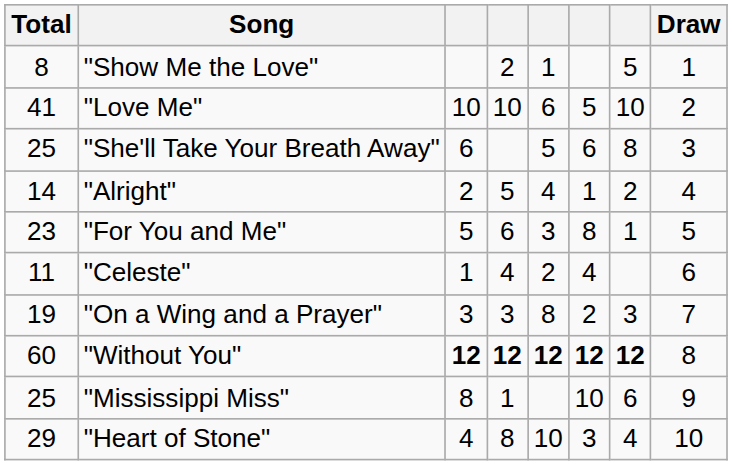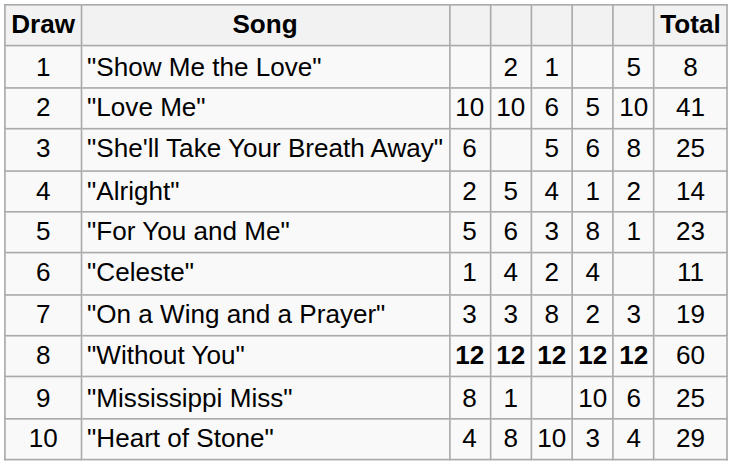 <table class="wikitable plainrowheaders" style="margin: 1em auto 1em auto; text-align:center;">
 <tr>
-<th>Total</th>
+<th>Draw</th>
 <th>Song</th>
 <th></th>
 <th></th>
 <th></th>
 <th></th>
 <th></th>
-<th>Draw</th>
+<th>Total</th>
 </tr>
 <tr>
-<td>8</td>
+<td>1</td>
 <td align="left">"Show Me the Love"</td>
 <td></td>
 <td>2</td>
 <td>1</td>
 <td></td>
 <td>5</td>
-<td>1</td>
+<td>8</td>
 </tr>
 <tr>
-<td>41</td>
+<td>2</td>
 <td align="left">"Love Me"</td>
 <td>10</td>
 <td>10</td>
 <td>6</td>
 <td>5</td>
 <td>10</td>
-<td>2</td>
+<td>41</td>
 </tr>
 <tr>
-<td>25</td>
+<td>3</td>
 <td align="left">"She'll Take Your Breath Away"</td>
 <td>6</td>
 <td></td>
 <td>5</td>
 <td>6</td>
 <td>8</td>
-<td>3</td>
+<td>25</td>
 </tr>
 <tr>
-<td>14</td>
+<td>4</td>
 <td align="left">"Alright"</td>
 <td>2</td>
 <td>5</td>
 <td>4</td>
 <td>1</td>
 <td>2</td>
-<td>4</td>
+<td>14</td>
 </tr>
 <tr>
-<td>23</td>
+<td>5</td>
 <td align="left">"For You and Me"</td>
 <td>5</td>
 <td>6</td>
 <td>3</td>
 <td>8</td>
 <td>1</td>
-<td>5</td>
+<td>23</td>
 </tr>
 <tr>
-<td>11</td>
+<td>6</td>
 <td align="left">"Celeste"</td>
 <td>1</td>
 <td>4</td>
 <td>2</td>
 <td>4</td>
 <td></td>
-<td>6</td>
+<td>11</td>
 </tr>
 <tr>
-<td>19</td>
+<td>7</td>
 <td align="left">"On a Wing and a Prayer"</td>
 <td>3</td>
 <td>3</td>
 <td>8</td>
 <td>2</td>
 <td>3</td>
-<td>7</td>
+<td>19</td>
 </tr>
 <tr>
-<td>60</td>
+<td>8</td>
 <td align="left">"Without You"</td>
 <td><strong>12</strong></td>
 <td><strong>12</strong></td>
 <td><strong>12</strong></td>
 <td><strong>12</strong></td>
 <td><strong>12</strong></td>
-<td>8</td>
+<td>60</td>
 </tr>
 <tr>
-<td>25</td>
+<td>9</td>
 <td align="left">"Mississippi Miss"</td>
 <td>8</td>
 <td>1</td>
 <td></td>
 <td>10</td>
 <td>6</td>
-<td>9</td>
+<td>25</td>
 </tr>
 <tr>
-<td>29</td>
+<td>10</td>
 <td align="left">"Heart of Stone"</td>
 <td>4</td>
 <td>8</td>
 <td>10</td>
 <td>3</td>
 <td>4</td>
-<td>10</td>
+<td>29</td>
 </tr>
 </table>
